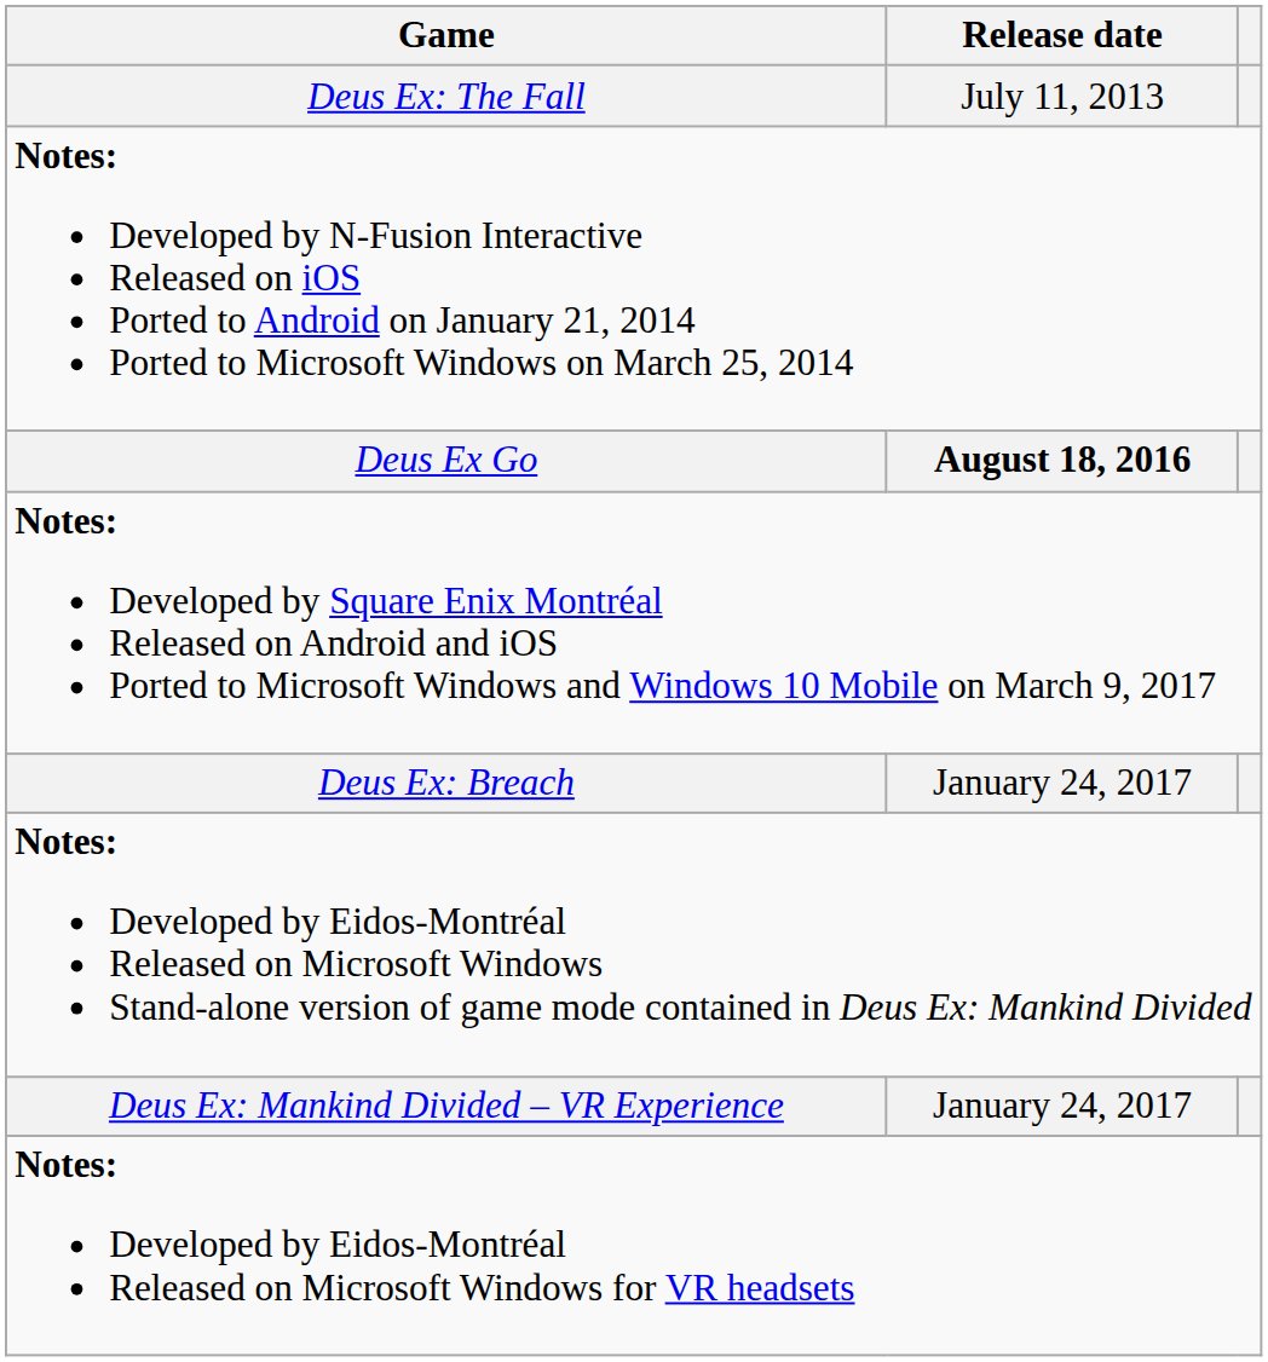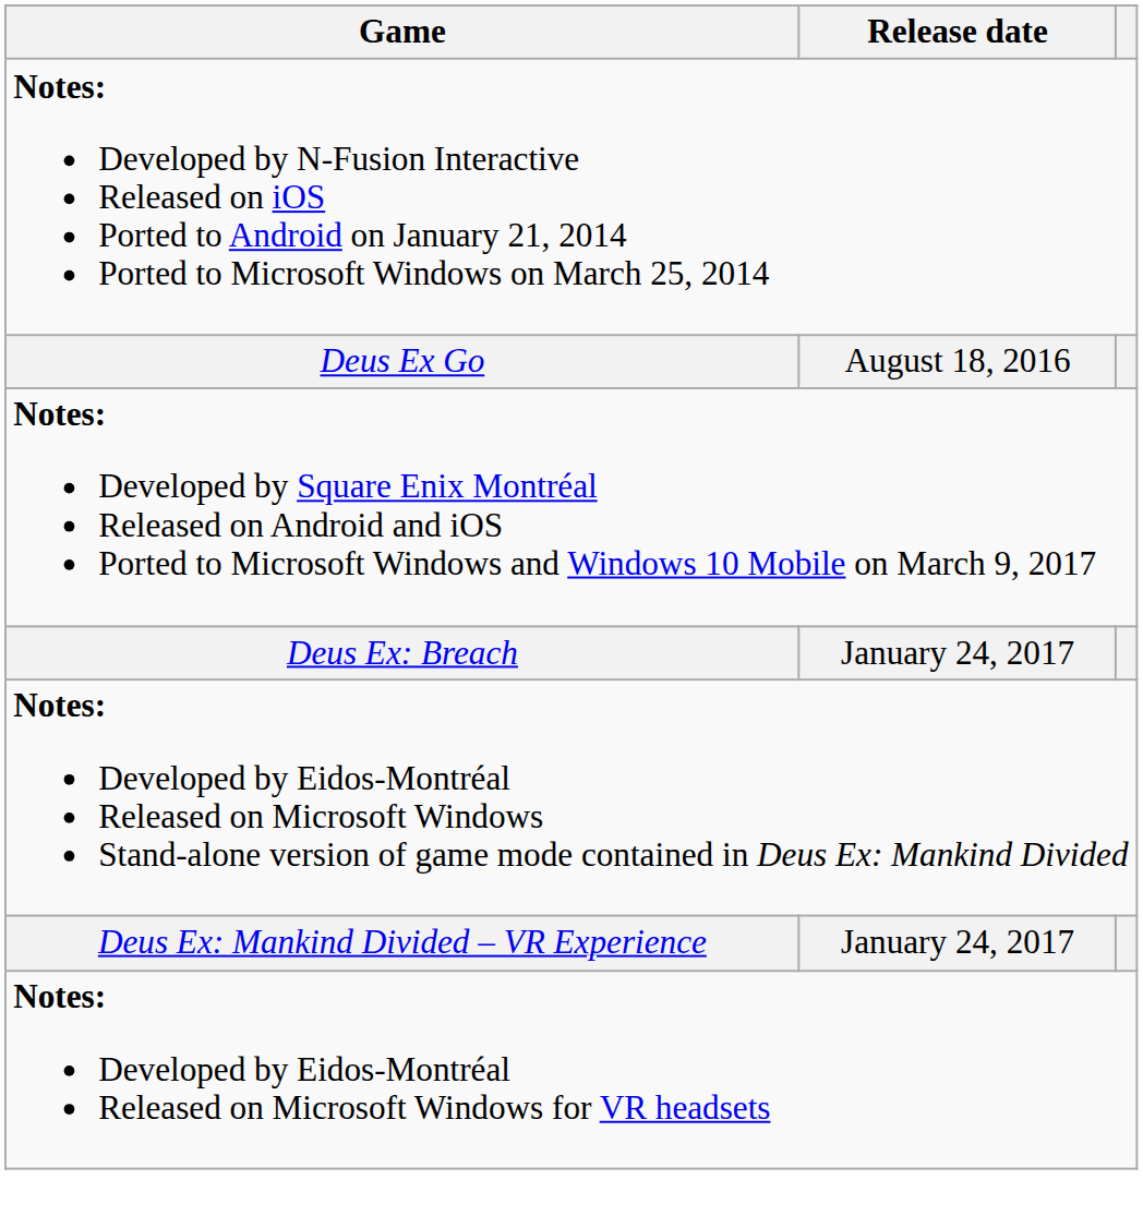 <table class="wikitable">
 <tr style="text-align: center">
 <th>Game</th>
 <th>Release date</th>
 <th></th>
 </tr>
-<tr bgcolor="#F2F2F2" align="center">
-<td><em><a href='#'>Deus Ex: The Fall</a></em></td>
-<td>July 11, 2013</td>
-<td></td>
-</tr>
 <tr>
 <td colspan="3" style="border: none; vertical-align: top"><strong>Notes:</strong><br><ul><li>Developed by N-Fusion Interactive</li><li>Released on <a href='#'>iOS</a></li><li>Ported to <a href='#'>Android</a> on January 21, 2014</li><li>Ported to Microsoft Windows on March 25, 2014</li></ul></td>
 </tr>
 <tr bgcolor="#F2F2F2" align="center">
 <td><em><a href='#'>Deus Ex Go</a></em></td>
-<td><strong>August 18, 2016</strong></td>
+<td>August 18, 2016</td>
 <td></td>
 </tr>
 <tr>
 <td colspan="3" style="border: none; vertical-align: top"><strong>Notes:</strong><br><ul><li>Developed by <a href='#'>Square Enix Montréal</a></li><li>Released on Android and iOS</li><li>Ported to Microsoft Windows and <a href='#'>Windows 10 Mobile</a> on March 9, 2017</li></ul></td>
 </tr>
 <tr bgcolor="#F2F2F2" align="center">
 <td><em><a href='#'>Deus Ex: Breach</a></em></td>
 <td>January 24, 2017</td>
 <td></td>
 </tr>
 <tr>
 <td colspan="3" style="border: none; vertical-align: top"><strong>Notes:</strong><br><ul><li>Developed by Eidos-Montréal</li><li>Released on Microsoft Windows</li><li>Stand-alone version of game mode contained in <em>Deus Ex: Mankind Divided</em></li></ul></td>
 </tr>
 <tr bgcolor="#F2F2F2" align="center">
 <td><em><a href='#'>Deus Ex: Mankind Divided&nbsp;– VR Experience</a></em></td>
 <td>January 24, 2017</td>
 <td></td>
 </tr>
 <tr>
 <td colspan="3" style="border: none; vertical-align: top"><strong>Notes:</strong><br><ul><li>Developed by Eidos-Montréal</li><li>Released on Microsoft Windows for <a href='#'>VR headsets</a></li></ul></td>
 </tr>
 </table>
